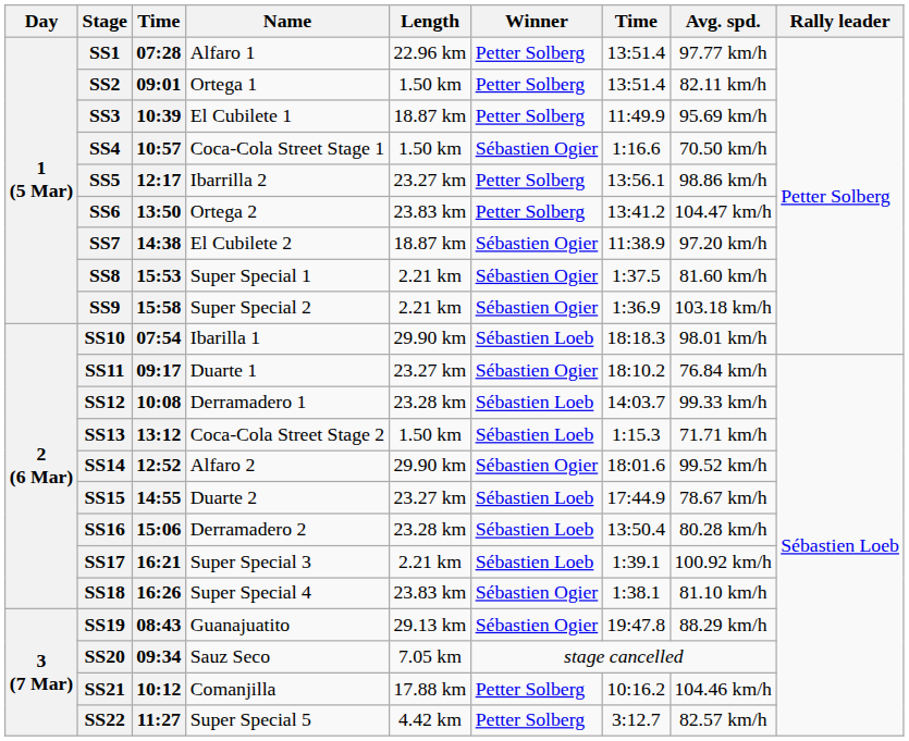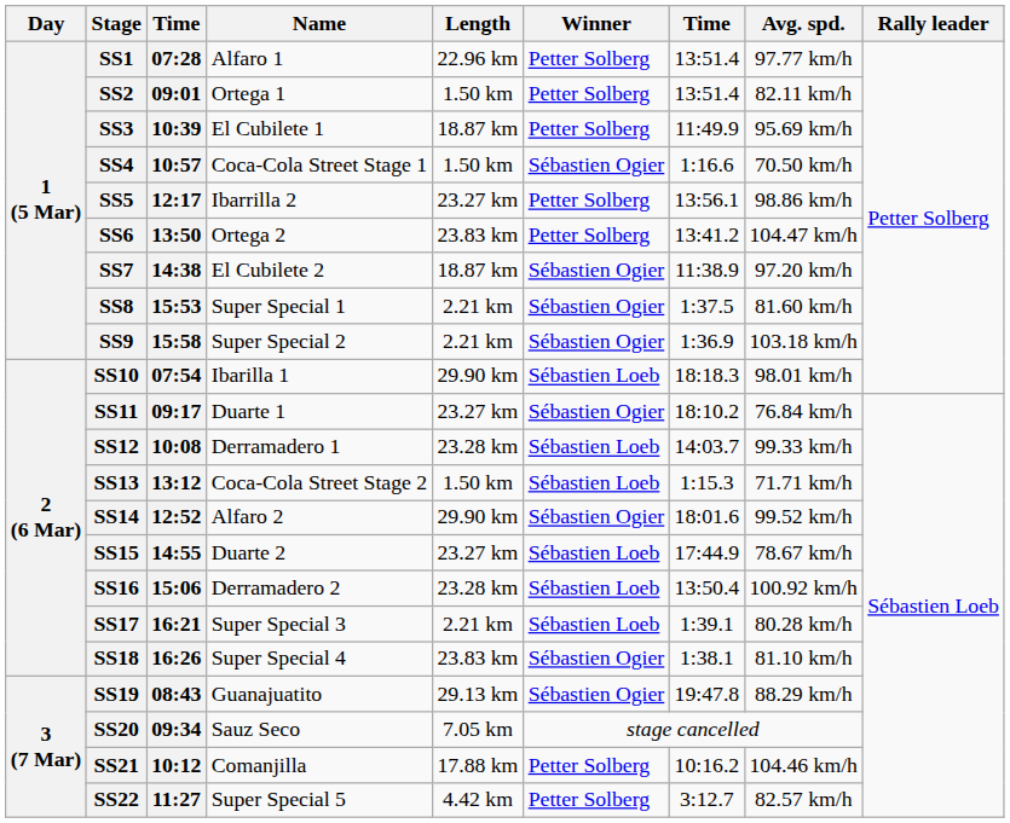 <table class="wikitable" style="text-align: center; font-size: 90%; max-width: 950px;">
 <tr>
 <th>Day</th>
 <th>Stage</th>
 <th>Time</th>
 <th>Name</th>
 <th>Length</th>
 <th>Winner</th>
 <th>Time</th>
 <th>Avg. spd.</th>
 <th>Rally leader</th>
 </tr>
 <tr>
 <th rowspan="9">1<br>(5 Mar)</th>
 <th>SS1</th>
 <th>07:28</th>
 <td align=left>Alfaro 1</td>
 <td>22.96 km</td>
 <td align=left> <a href='#'>Petter Solberg</a></td>
 <td>13:51.4</td>
 <td>97.77 km/h</td>
 <td align=left rowspan=10> <a href='#'>Petter Solberg</a></td>
 </tr>
 <tr>
 <th>SS2</th>
 <th>09:01</th>
 <td align=left>Ortega 1</td>
 <td>1.50 km</td>
 <td align=left> <a href='#'>Petter Solberg</a></td>
 <td>13:51.4</td>
 <td>82.11 km/h</td>
 </tr>
 <tr>
 <th>SS3</th>
 <th>10:39</th>
 <td align=left>El Cubilete 1</td>
 <td>18.87 km</td>
 <td align=left> <a href='#'>Petter Solberg</a></td>
 <td>11:49.9</td>
 <td>95.69 km/h</td>
 </tr>
 <tr>
 <th>SS4</th>
 <th>10:57</th>
 <td align=left>Coca-Cola Street Stage 1</td>
 <td>1.50 km</td>
 <td align=left> <a href='#'>Sébastien Ogier</a></td>
 <td>1:16.6</td>
 <td>70.50 km/h</td>
 </tr>
 <tr>
 <th>SS5</th>
 <th>12:17</th>
 <td align=left>Ibarrilla 2</td>
 <td>23.27 km</td>
 <td align=left> <a href='#'>Petter Solberg</a></td>
 <td>13:56.1</td>
 <td>98.86 km/h</td>
 </tr>
 <tr>
 <th>SS6</th>
 <th>13:50</th>
 <td align=left>Ortega 2</td>
 <td>23.83 km</td>
 <td align=left> <a href='#'>Petter Solberg</a></td>
 <td>13:41.2</td>
 <td>104.47 km/h</td>
 </tr>
 <tr>
 <th>SS7</th>
 <th>14:38</th>
 <td align=left>El Cubilete 2</td>
 <td>18.87 km</td>
 <td align=left> <a href='#'>Sébastien Ogier</a></td>
 <td>11:38.9</td>
 <td>97.20 km/h</td>
 </tr>
 <tr>
 <th>SS8</th>
 <th>15:53</th>
 <td align=left>Super Special 1</td>
 <td>2.21 km</td>
 <td align=left> <a href='#'>Sébastien Ogier</a></td>
 <td>1:37.5</td>
 <td>81.60 km/h</td>
 </tr>
 <tr>
 <th>SS9</th>
 <th>15:58</th>
 <td align=left>Super Special 2</td>
 <td>2.21 km</td>
 <td align=left> <a href='#'>Sébastien Ogier</a></td>
 <td>1:36.9</td>
 <td>103.18 km/h</td>
 </tr>
 <tr>
 <th rowspan="9">2<br>(6 Mar)</th>
 <th>SS10</th>
 <th>07:54</th>
 <td align=left>Ibarilla 1</td>
 <td>29.90 km</td>
 <td align=left> <a href='#'>Sébastien Loeb</a></td>
 <td>18:18.3</td>
 <td>98.01 km/h</td>
 </tr>
 <tr>
 <th>SS11</th>
 <th>09:17</th>
 <td align=left>Duarte 1</td>
 <td>23.27 km</td>
 <td align=left> <a href='#'>Sébastien Ogier</a></td>
 <td>18:10.2</td>
 <td>76.84 km/h</td>
 <td align="left" rowspan=12> <a href='#'>Sébastien Loeb</a></td>
 </tr>
 <tr>
 <th>SS12</th>
 <th>10:08</th>
 <td align=left>Derramadero 1</td>
 <td>23.28 km</td>
 <td align=left> <a href='#'>Sébastien Loeb</a></td>
 <td>14:03.7</td>
 <td>99.33 km/h</td>
 </tr>
 <tr>
 <th>SS13</th>
 <th>13:12</th>
 <td align=left>Coca-Cola Street Stage 2</td>
 <td>1.50 km</td>
 <td align=left> <a href='#'>Sébastien Loeb</a></td>
 <td>1:15.3</td>
 <td>71.71 km/h</td>
 </tr>
 <tr>
 <th>SS14</th>
 <th>12:52</th>
 <td align=left>Alfaro 2</td>
 <td>29.90 km</td>
 <td align=left> <a href='#'>Sébastien Ogier</a></td>
 <td>18:01.6</td>
 <td>99.52 km/h</td>
 </tr>
 <tr>
 <th>SS15</th>
 <th>14:55</th>
 <td align=left>Duarte 2</td>
 <td>23.27 km</td>
 <td align=left> <a href='#'>Sébastien Loeb</a></td>
 <td>17:44.9</td>
 <td>78.67 km/h</td>
 </tr>
 <tr>
 <th>SS16</th>
 <th>15:06</th>
 <td align=left>Derramadero 2</td>
 <td>23.28 km</td>
 <td align=left> <a href='#'>Sébastien Loeb</a></td>
 <td>13:50.4</td>
-<td>80.28 km/h</td>
+<td>100.92 km/h</td>
 </tr>
 <tr>
 <th>SS17</th>
 <th>16:21</th>
 <td align=left>Super Special 3</td>
 <td>2.21 km</td>
 <td align=left> <a href='#'>Sébastien Loeb</a></td>
 <td>1:39.1</td>
-<td>100.92 km/h</td>
+<td>80.28 km/h</td>
 </tr>
 <tr>
 <th>SS18</th>
 <th>16:26</th>
 <td align=left>Super Special 4</td>
 <td>23.83 km</td>
 <td align=left> <a href='#'>Sébastien Ogier</a></td>
 <td>1:38.1</td>
 <td>81.10 km/h</td>
 </tr>
 <tr>
 <th rowspan="4">3<br>(7 Mar)</th>
 <th>SS19</th>
 <th>08:43</th>
 <td align=left>Guanajuatito</td>
 <td>29.13 km</td>
 <td align=left> <a href='#'>Sébastien Ogier</a></td>
 <td>19:47.8</td>
 <td>88.29 km/h</td>
 </tr>
 <tr>
 <th>SS20</th>
 <th>09:34</th>
 <td align=left>Sauz Seco</td>
 <td>7.05 km</td>
 <td colspan="3"><em>stage cancelled</em></td>
 </tr>
 <tr>
 <th>SS21</th>
 <th>10:12</th>
 <td align=left>Comanjilla</td>
 <td>17.88 km</td>
 <td align=left> <a href='#'>Petter Solberg</a></td>
 <td>10:16.2</td>
 <td>104.46 km/h</td>
 </tr>
 <tr>
 <th>SS22</th>
 <th>11:27</th>
 <td align=left>Super Special 5</td>
 <td>4.42 km</td>
 <td align=left> <a href='#'>Petter Solberg</a></td>
 <td>3:12.7</td>
 <td>82.57 km/h</td>
 </tr>
 </table>
